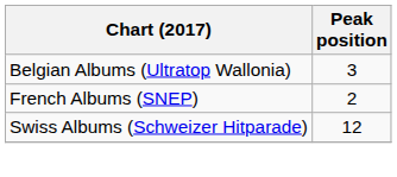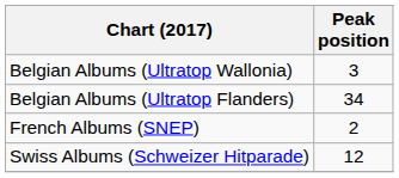 <table class="wikitable sortable">
 <tr>
 <th>Chart (2017)</th>
 <th>Peak<br>position</th>
 </tr>
 <tr>
 <td>Belgian Albums (<a href='#'>Ultratop</a> Wallonia)</td>
 <td align="center">3</td>
+</tr>
+<tr>
+<td>Belgian Albums (<a href='#'>Ultratop</a> Flanders)</td>
+<td align="center">34</td>
 </tr>
 <tr>
 <td>French Albums (<a href='#'>SNEP</a>)</td>
 <td align="center">2</td>
 </tr>
 <tr>
 <td>Swiss Albums (<a href='#'>Schweizer Hitparade</a>)</td>
 <td align="center">12</td>
 </tr>
 <tr>
 </tr>
 </table>
